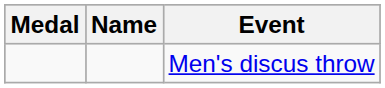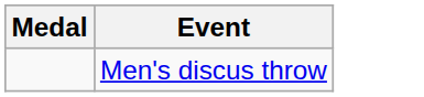 <table class="wikitable sortable" style="font-size:90%">
 <tr>
 <th>Medal</th>
-<th>Name</th>
 <th>Event</th>
 </tr>
 <tr>
 <td></td>
-<td></td>
 <td><a href='#'>Men's discus throw</a></td>
 </tr>
 </table>
